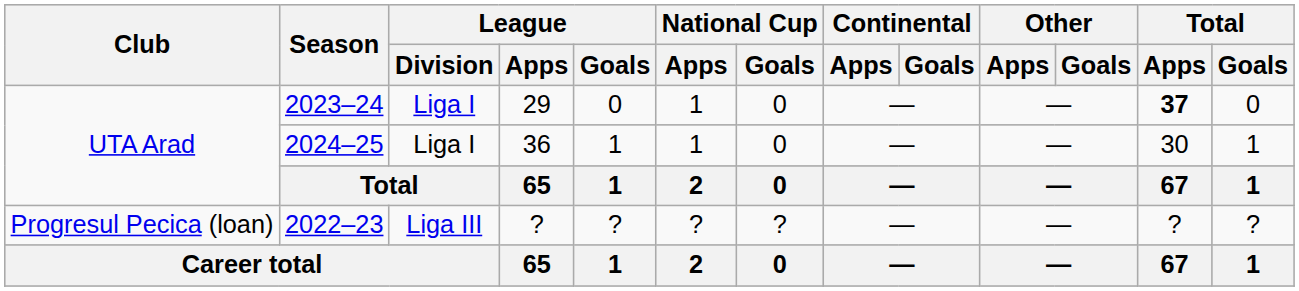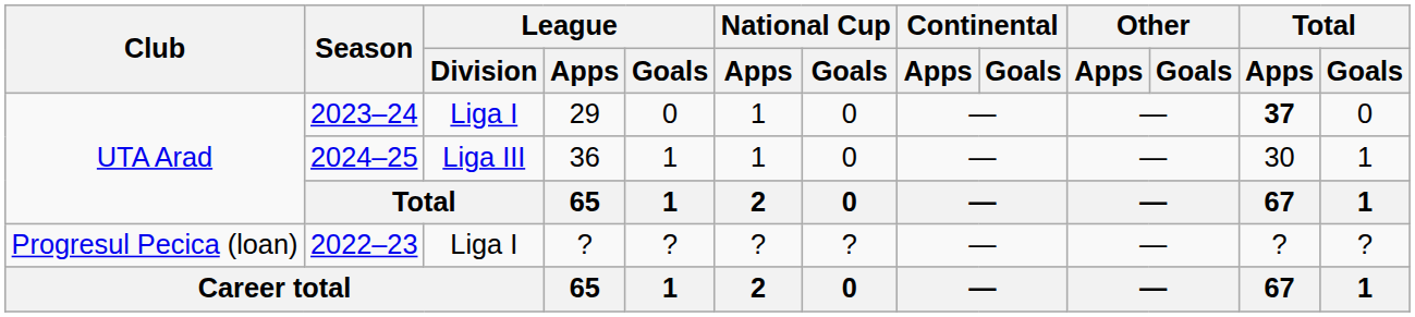 <table class=wikitable style=text-align:center>
 <tr>
 <th rowspan=2>Club</th>
 <th rowspan=2>Season</th>
 <th colspan=3>League</th>
 <th colspan=2>National Cup</th>
 <th colspan=2>Continental</th>
 <th colspan=2>Other</th>
 <th colspan=2>Total</th>
 </tr>
 <tr>
 <th>Division</th>
 <th>Apps</th>
 <th>Goals</th>
 <th>Apps</th>
 <th>Goals</th>
 <th>Apps</th>
 <th>Goals</th>
 <th>Apps</th>
 <th>Goals</th>
 <th>Apps</th>
 <th>Goals</th>
 </tr>
 <tr>
 <td rowspan="3"><a href='#'>UTA Arad</a></td>
 <td><a href='#'>2023–24</a></td>
 <td rowspan="1"><a href='#'>Liga I</a></td>
 <td>29</td>
 <td>0</td>
 <td>1</td>
 <td>0</td>
 <td colspan="2">—</td>
 <td colspan="2">—</td>
 <td><strong>37</strong></td>
 <td>0</td>
 </tr>
 <tr>
 <td><a href='#'>2024–25</a></td>
-<td rowspan="1">Liga I</td>
+<td rowspan="1"><a href='#'>Liga III</a></td>
 <td>36</td>
 <td>1</td>
 <td>1</td>
 <td>0</td>
 <td colspan="2">—</td>
 <td colspan="2">—</td>
 <td>30</td>
 <td>1</td>
 </tr>
 <tr>
 <th colspan="2">Total</th>
 <th>65</th>
 <th>1</th>
 <th>2</th>
 <th>0</th>
 <th colspan="2">—</th>
 <th colspan="2">—</th>
 <th>67</th>
 <th>1</th>
 </tr>
 <tr>
 <td rowspan="1"><a href='#'>Progresul Pecica</a> (loan)</td>
 <td><a href='#'>2022–23</a></td>
-<td rowspan="1"><a href='#'>Liga III</a></td>
+<td rowspan="1">Liga I</td>
 <td>?</td>
 <td>?</td>
 <td>?</td>
 <td>?</td>
 <td colspan="2">—</td>
 <td colspan="2">—</td>
 <td>?</td>
 <td>?</td>
 </tr>
 <tr>
 <th colspan="3">Career total</th>
 <th>65</th>
 <th>1</th>
 <th>2</th>
 <th>0</th>
 <th colspan="2">—</th>
 <th colspan="2">—</th>
 <th>67</th>
 <th>1</th>
 </tr>
 </table>
